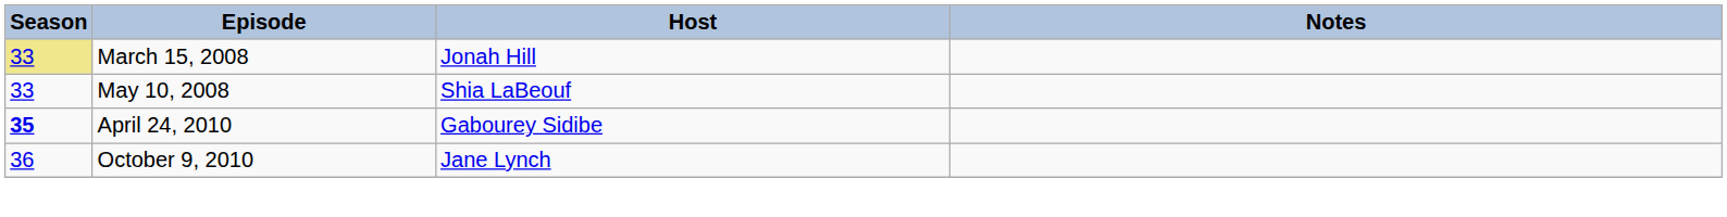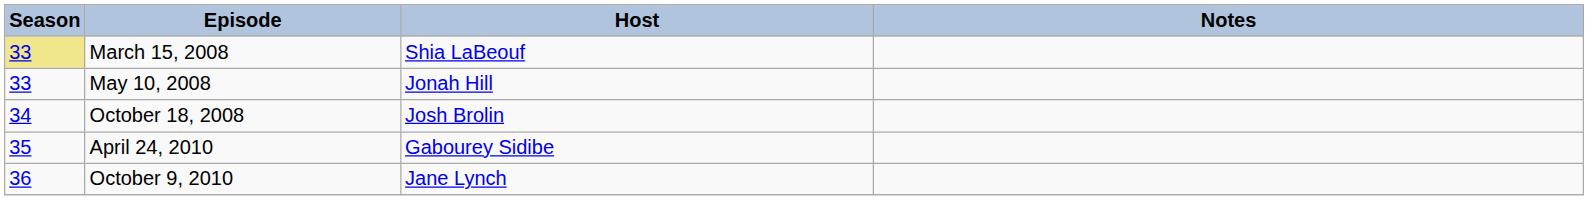 <table class="wikitable" style="width:100%;">
 <tr>
 <th style="background:#B0C4DE;" width="5%">Season</th>
 <th style="background:#B0C4DE;" width="20%">Episode</th>
 <th style="background:#B0C4DE;" width="30%">Host</th>
 <th style="background:#B0C4DE;" width="45%">Notes</th>
 </tr>
 <tr>
 <td style="background: khaki;"><a href='#'>33</a></td>
 <td>March 15, 2008</td>
-<td><a href='#'>Jonah Hill</a></td>
+<td><a href='#'>Shia LaBeouf</a></td>
 <td></td>
 </tr>
 <tr>
 <td><a href='#'>33</a></td>
 <td>May 10, 2008</td>
-<td><a href='#'>Shia LaBeouf</a></td>
+<td><a href='#'>Jonah Hill</a></td>
 <td></td>
 </tr>
 <tr>
-<td><strong><a href='#'>35</a></strong></td>
+<td><a href='#'>34</a></td>
+<td>October 18, 2008</td>
+<td><a href='#'>Josh Brolin</a></td>
+<td></td>
+</tr>
+<tr>
+<td><a href='#'>35</a></td>
 <td>April 24, 2010</td>
 <td><a href='#'>Gabourey Sidibe</a></td>
 </tr>
 <tr>
 <td><a href='#'>36</a></td>
 <td>October 9, 2010</td>
 <td><a href='#'>Jane Lynch</a></td>
 <td></td>
 </tr>
 <tr>
 </tr>
 </table>
